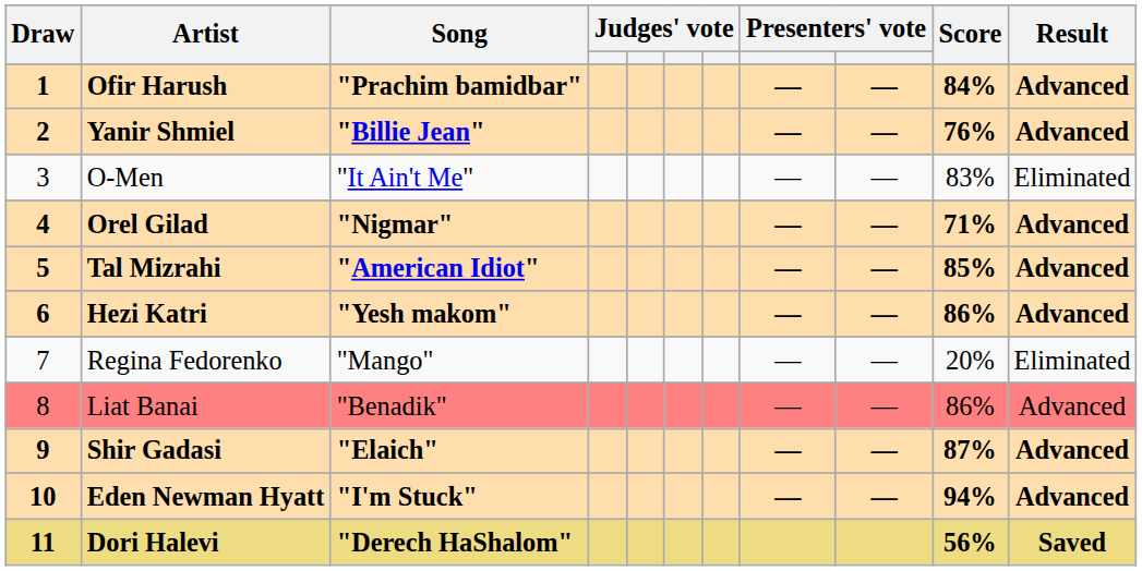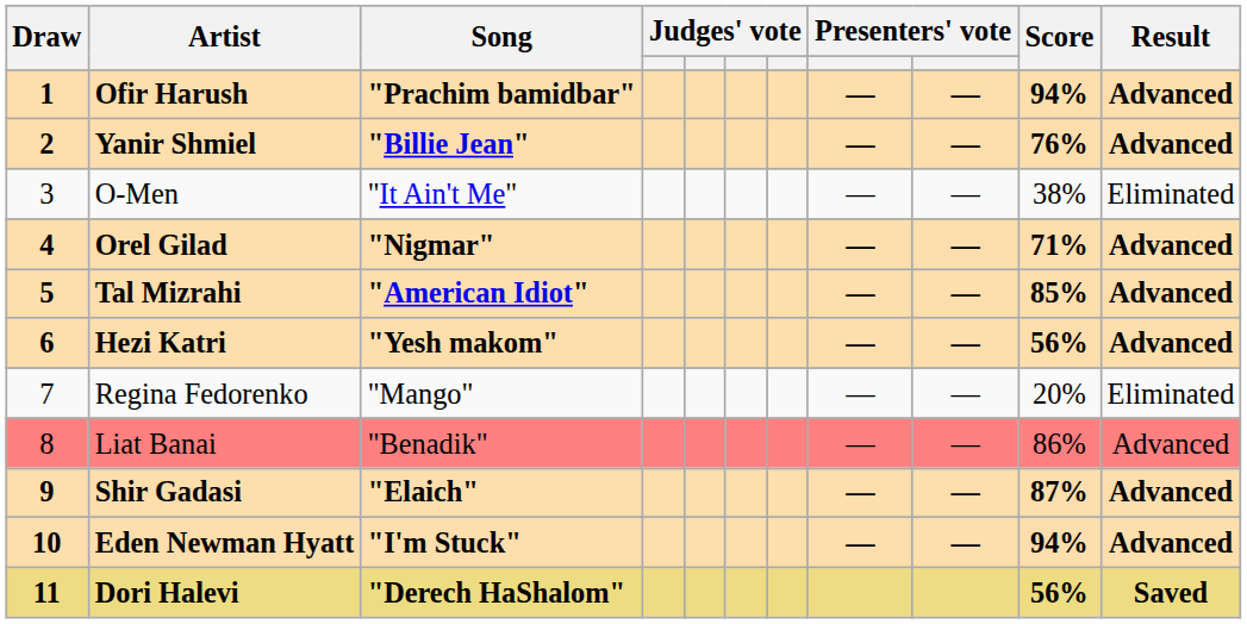 <table class="sortable wikitable" style="margin: 1em auto 1em auto; text-align:center; font-size:90%; line-height:18px;">
 <tr>
 <th rowspan="2">Draw</th>
 <th rowspan="2">Artist</th>
 <th rowspan="2">Song</th>
 <th colspan="4" class="unsortable">Judges' vote</th>
 <th colspan="2" class="unsortable">Presenters' vote</th>
 <th rowspan="2">Score</th>
 <th rowspan="2">Result</th>
 </tr>
 <tr>
 <th class="unsortable"></th>
 <th class="unsortable"></th>
 <th class="unsortable"></th>
 <th class="unsortable"></th>
 <th class="unsortable"></th>
 <th class="unsortable"></th>
 </tr>
 <tr style="font-weight:bold; background:#FFDEAD;">
 <td>1</td>
 <td align="left">Ofir Harush</td>
 <td align="left">"Prachim bamidbar"</td>
 <td></td>
 <td></td>
 <td></td>
 <td></td>
 <td>—</td>
 <td>—</td>
-<td>84%</td>
+<td>94%</td>
 <td>Advanced</td>
 </tr>
 <tr style="font-weight:bold; background:#FFDEAD;">
 <td>2</td>
 <td align="left">Yanir Shmiel</td>
 <td align="left">"<a href='#'>Billie Jean</a>"</td>
 <td></td>
 <td></td>
 <td></td>
 <td></td>
 <td>—</td>
 <td>—</td>
 <td>76%</td>
 <td>Advanced</td>
 </tr>
 <tr>
 <td>3</td>
 <td align="left">O-Men</td>
 <td align="left">"<a href='#'>It Ain't Me</a>"</td>
 <td></td>
 <td></td>
 <td></td>
 <td></td>
 <td>—</td>
 <td>—</td>
-<td>83%</td>
+<td>38%</td>
 <td>Eliminated</td>
 </tr>
 <tr style="font-weight:bold; background:#FFDEAD;">
 <td>4</td>
 <td align="left">Orel Gilad</td>
 <td align="left">"Nigmar"</td>
 <td></td>
 <td></td>
 <td></td>
 <td></td>
 <td>—</td>
 <td>—</td>
 <td>71%</td>
 <td>Advanced</td>
 </tr>
 <tr style="font-weight:bold; background:#FFDEAD;">
 <td>5</td>
 <td align="left">Tal Mizrahi</td>
 <td align="left">"<a href='#'>American Idiot</a>"</td>
 <td></td>
 <td></td>
 <td></td>
 <td></td>
 <td>—</td>
 <td>—</td>
 <td>85%</td>
 <td>Advanced</td>
 </tr>
 <tr style="font-weight:bold; background:#FFDEAD;">
 <td>6</td>
 <td align="left">Hezi Katri</td>
 <td align="left">"Yesh makom"</td>
 <td></td>
 <td></td>
 <td></td>
 <td></td>
 <td>—</td>
 <td>—</td>
-<td>86%</td>
+<td>56%</td>
 <td>Advanced</td>
 </tr>
 <tr>
 <td>7</td>
 <td align="left">Regina Fedorenko</td>
 <td align="left">"Mango"</td>
 <td></td>
 <td></td>
 <td></td>
 <td></td>
 <td>—</td>
 <td>—</td>
 <td>20%</td>
 <td>Eliminated</td>
 </tr>
 <tr style="background:#fe8080;">
 <td>8</td>
 <td align="left">Liat Banai</td>
 <td align="left">"Benadik"</td>
 <td></td>
 <td></td>
 <td></td>
 <td></td>
 <td>—</td>
 <td>—</td>
 <td>86%</td>
 <td>Advanced</td>
 </tr>
 <tr style="font-weight:bold; background:#FFDEAD;">
 <td>9</td>
 <td align="left">Shir Gadasi</td>
 <td align="left">"Elaich"</td>
 <td></td>
 <td></td>
 <td></td>
 <td></td>
 <td>—</td>
 <td>—</td>
 <td>87%</td>
 <td>Advanced</td>
 </tr>
 <tr style="font-weight:bold; background:#FFDEAD;">
 <td>10</td>
 <td align="left">Eden Newman Hyatt</td>
 <td align="left">"I'm Stuck"</td>
 <td></td>
 <td></td>
 <td></td>
 <td></td>
 <td>—</td>
 <td>—</td>
 <td>94%</td>
 <td>Advanced</td>
 </tr>
 <tr style="font-weight:bold; background:#eedc82;">
 <td>11</td>
 <td align="left">Dori Halevi</td>
 <td align="left">"Derech HaShalom"</td>
 <td></td>
 <td></td>
 <td></td>
 <td></td>
 <td></td>
 <td></td>
 <td>56%</td>
 <td>Saved</td>
 </tr>
 </table>
